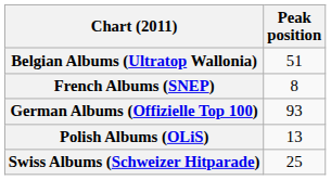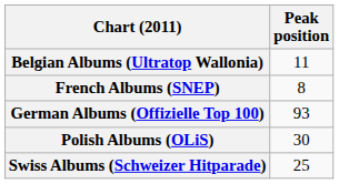 <table class="wikitable sortable plainrowheaders" style="text-align:center">
 <tr>
 <th scope="col">Chart (2011)</th>
 <th scope="col">Peak<br>position</th>
 </tr>
 <tr>
 <th scope="row">Belgian Albums (<a href='#'>Ultratop</a> Wallonia)</th>
-<td>51</td>
+<td>11</td>
 </tr>
 <tr>
 <th scope="row">French Albums (<a href='#'>SNEP</a>)</th>
 <td>8</td>
 </tr>
 <tr>
 <th scope="row">German Albums (<a href='#'>Offizielle Top 100</a>)</th>
 <td>93</td>
 </tr>
 <tr>
 <th scope="row">Polish Albums (<a href='#'>OLiS</a>)</th>
-<td>13</td>
+<td>30</td>
 </tr>
 <tr>
 <th scope="row">Swiss Albums (<a href='#'>Schweizer Hitparade</a>)</th>
 <td>25</td>
 </tr>
 </table>
